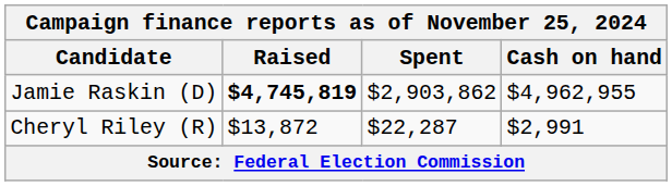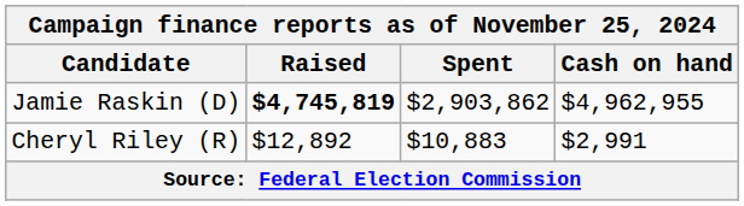 <table class="wikitable sortable">
 <tr>
 <th colspan=4>Campaign finance reports as of November 25, 2024</th>
 </tr>
 <tr style="text-align:center;">
 <th>Candidate</th>
 <th>Raised</th>
 <th>Spent</th>
 <th>Cash on hand</th>
 </tr>
 <tr>
 <td>Jamie Raskin (D)</td>
 <td><strong>$4,745,819</strong></td>
 <td>$2,903,862</td>
 <td>$4,962,955</td>
 </tr>
 <tr>
 <td>Cheryl Riley (R)</td>
-<td>$13,872</td>
-<td>$22,287</td>
+<td>$12,892</td>
+<td>$10,883</td>
 <td>$2,991</td>
 </tr>
 <tr>
 <th colspan="4"><small>Source: <a href='#'>Federal Election Commission</a></small></th>
 </tr>
 </table>
